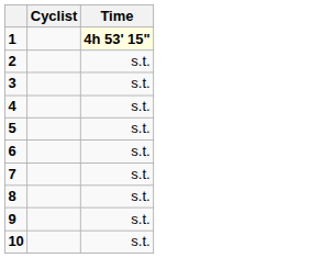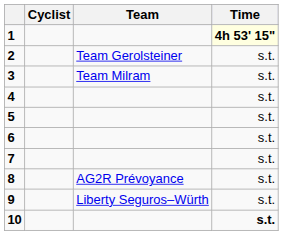 <table class="wikitable">
 <tr style="background:#ccccff;">
 <th></th>
 <th>Cyclist</th>
+<th>Team</th>
 <th>Time</th>
 </tr>
 <tr>
 <td><strong>1</strong></td>
+<td><strong></strong></td>
 <td><strong></strong></td>
 <td align="right" style="background: lightyellow;"><strong>4h 53' 15"</strong></td>
 </tr>
 <tr>
 <td><strong>2</strong></td>
 <td></td>
+<td><a href='#'>Team Gerolsteiner</a></td>
 <td align="right">s.t.</td>
 </tr>
 <tr>
 <td><strong>3</strong></td>
 <td></td>
+<td><a href='#'>Team Milram</a></td>
 <td align="right">s.t.</td>
 </tr>
 <tr>
 <td><strong>4</strong></td>
+<td></td>
 <td></td>
 <td align="right">s.t.</td>
 </tr>
 <tr>
 <td><strong>5</strong></td>
 <td></td>
+<td></td>
 <td align="right">s.t.</td>
 </tr>
 <tr>
 <td><strong>6</strong></td>
+<td></td>
 <td></td>
 <td align="right">s.t.</td>
 </tr>
 <tr>
 <td><strong>7</strong></td>
 <td></td>
+<td></td>
 <td align="right">s.t.</td>
 </tr>
 <tr>
 <td><strong>8</strong></td>
 <td></td>
+<td><a href='#'>AG2R Prévoyance</a></td>
 <td align="right">s.t.</td>
 </tr>
 <tr>
 <td><strong>9</strong></td>
 <td></td>
+<td><a href='#'>Liberty Seguros–Würth</a></td>
 <td align="right">s.t.</td>
 </tr>
 <tr>
 <td><strong>10</strong></td>
 <td></td>
-<td align="right">s.t.</td>
+<td></td>
+<td align="right"><strong>s.t.</strong></td>
 </tr>
 </table>
